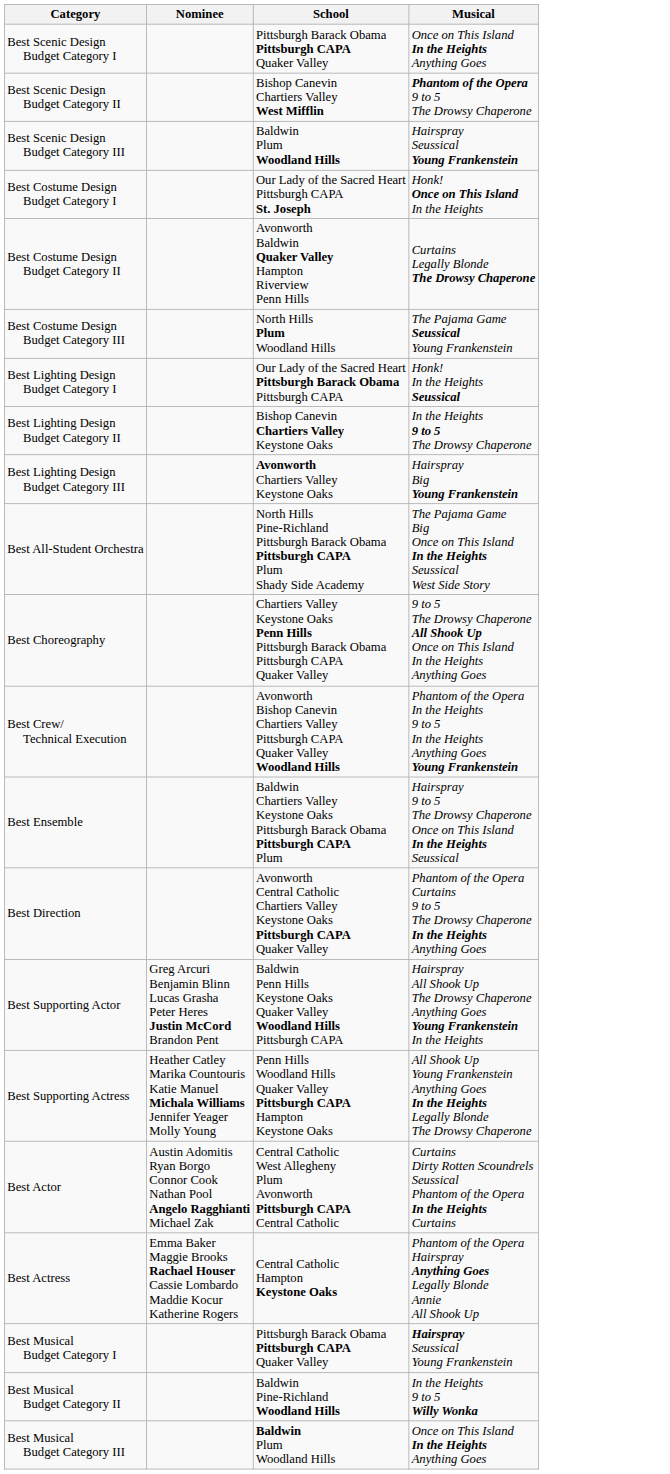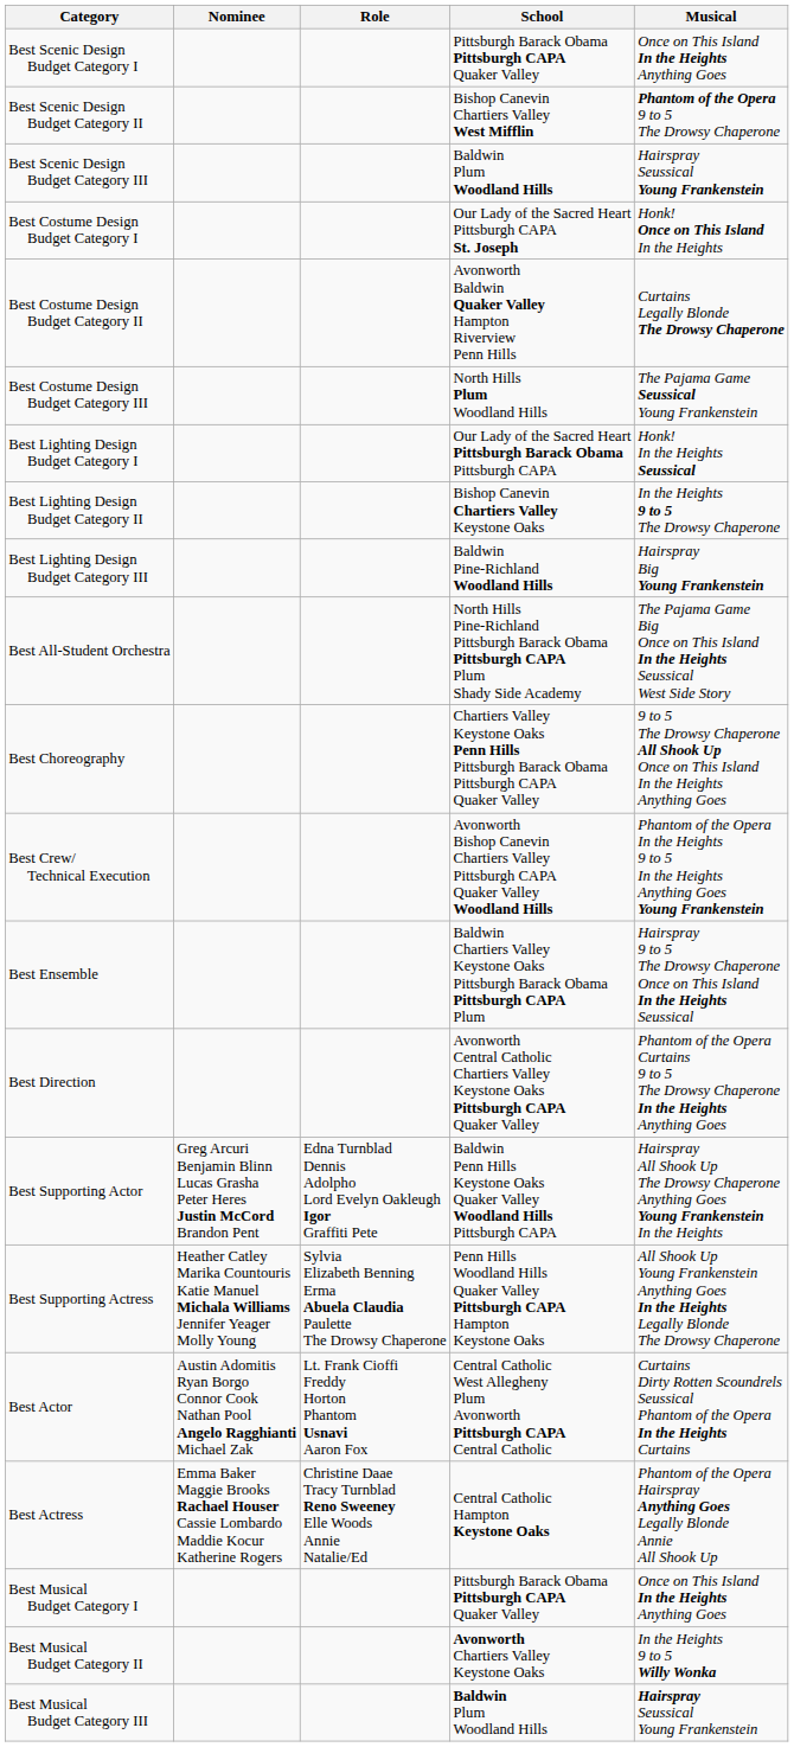 <table class="wikitable">
 <tr>
 <th>Category</th>
 <th>Nominee</th>
+<th>Role</th>
 <th>School</th>
 <th>Musical</th>
 </tr>
 <tr>
 <td>Best Scenic Design<br>     Budget Category I</td>
+<td></td>
 <td></td>
 <td>Pittsburgh Barack Obama<br><strong>Pittsburgh CAPA</strong><br>Quaker Valley</td>
 <td><em>Once on This Island</em><br><strong><em>In the Heights</em></strong><br><em>Anything Goes</em></td>
 </tr>
 <tr>
 <td>Best Scenic Design<br>     Budget Category II</td>
 <td></td>
+<td></td>
 <td>Bishop Canevin<br>Chartiers Valley<br><strong>West Mifflin</strong></td>
 <td><strong><em>Phantom of the Opera</em></strong><br><em>9 to 5</em><br><em>The Drowsy Chaperone</em></td>
 </tr>
 <tr>
 <td>Best Scenic Design<br>     Budget Category III</td>
+<td></td>
 <td></td>
 <td>Baldwin<br>Plum<br><strong>Woodland Hills</strong></td>
 <td><em>Hairspray</em><br><em>Seussical</em><br><strong><em>Young Frankenstein</em></strong></td>
 </tr>
 <tr>
 <td>Best Costume Design<br>     Budget Category I</td>
 <td></td>
+<td></td>
 <td>Our Lady of the Sacred Heart<br>Pittsburgh CAPA<br><strong>St. Joseph</strong></td>
 <td><em>Honk!</em><br><strong><em>Once on This Island</em></strong><br><em>In the Heights</em></td>
 </tr>
 <tr>
 <td>Best Costume Design<br>     Budget Category II</td>
+<td></td>
 <td></td>
 <td>Avonworth<br>Baldwin<br><strong>Quaker Valley</strong><br>Hampton<br>Riverview<br>Penn Hills</td>
 <td><em>Curtains</em><br><em>Legally Blonde</em><br><strong><em>The Drowsy Chaperone</em></strong></td>
 </tr>
 <tr>
 <td>Best Costume Design<br>     Budget Category III</td>
 <td></td>
+<td></td>
 <td>North Hills<br><strong>Plum</strong><br>Woodland Hills</td>
 <td><em>The Pajama Game</em><br><strong><em>Seussical</em></strong><br><em>Young Frankenstein</em></td>
 </tr>
 <tr>
 <td>Best Lighting Design<br>     Budget Category I</td>
+<td></td>
 <td></td>
 <td>Our Lady of the Sacred Heart<br><strong>Pittsburgh Barack Obama</strong><br>Pittsburgh CAPA</td>
 <td><em>Honk!</em><br><em>In the Heights</em><br><strong><em>Seussical</em></strong></td>
 </tr>
 <tr>
 <td>Best Lighting Design<br>     Budget Category II</td>
 <td></td>
+<td></td>
 <td>Bishop Canevin<br><strong>Chartiers Valley</strong><br>Keystone Oaks</td>
 <td><em>In the Heights</em><br><strong><em>9 to 5</em></strong><br><em>The Drowsy Chaperone</em></td>
 </tr>
 <tr>
 <td>Best Lighting Design<br>     Budget Category III</td>
 <td></td>
-<td><strong>Avonworth</strong><br>Chartiers Valley<br>Keystone Oaks</td>
+<td></td>
+<td>Baldwin<br>Pine-Richland<br><strong>Woodland Hills</strong></td>
 <td><em>Hairspray</em><br><em>Big</em><br><strong><em>Young Frankenstein</em></strong></td>
 </tr>
 <tr>
 <td>Best All-Student Orchestra</td>
+<td></td>
 <td></td>
 <td>North Hills<br>Pine-Richland<br>Pittsburgh Barack Obama<br><strong>Pittsburgh CAPA</strong><br>Plum<br>Shady Side Academy</td>
 <td><em>The Pajama Game</em><br><em>Big</em><br><em>Once on This Island</em><br><strong><em>In the Heights</em></strong><br><em>Seussical</em><br><em>West Side Story</em></td>
 </tr>
 <tr>
 <td>Best Choreography</td>
 <td></td>
+<td></td>
 <td>Chartiers Valley<br>Keystone Oaks<br><strong>Penn Hills</strong><br>Pittsburgh Barack Obama<br>Pittsburgh CAPA<br>Quaker Valley</td>
 <td><em>9 to 5</em><br><em>The Drowsy Chaperone</em><br><strong><em>All Shook Up</em></strong><br><em>Once on This Island</em><br><em>In the Heights</em><br><em>Anything Goes</em></td>
 </tr>
 <tr>
 <td>Best Crew/<br>     Technical Execution</td>
+<td></td>
 <td></td>
 <td>Avonworth<br>Bishop Canevin<br>Chartiers Valley<br>Pittsburgh CAPA<br>Quaker Valley<br><strong>Woodland Hills</strong></td>
 <td><em>Phantom of the Opera</em><br><em>In the Heights</em><br><em>9 to 5</em><br><em>In the Heights</em><br><em>Anything Goes</em><br><strong><em>Young Frankenstein</em></strong></td>
 </tr>
 <tr>
 <td>Best Ensemble</td>
 <td></td>
+<td></td>
 <td>Baldwin<br>Chartiers Valley<br>Keystone Oaks<br>Pittsburgh Barack Obama<br><strong>Pittsburgh CAPA</strong><br>Plum</td>
 <td><em>Hairspray</em><br><em>9 to 5</em><br><em>The Drowsy Chaperone</em><br><em>Once on This Island</em><br><strong><em>In the Heights</em></strong><br><em>Seussical</em></td>
 </tr>
 <tr>
 <td>Best Direction</td>
+<td></td>
 <td></td>
 <td>Avonworth<br>Central Catholic<br>Chartiers Valley<br>Keystone Oaks<br><strong>Pittsburgh CAPA</strong><br>Quaker Valley</td>
 <td><em>Phantom of the Opera</em><br><em>Curtains</em><br><em>9 to 5</em><br><em>The Drowsy Chaperone</em><br><strong><em>In the Heights</em></strong><br><em>Anything Goes</em></td>
 </tr>
 <tr>
 <td>Best Supporting Actor</td>
 <td>Greg Arcuri<br>Benjamin Blinn<br>Lucas Grasha<br>Peter Heres<br><strong>Justin McCord</strong><br>Brandon Pent</td>
+<td>Edna Turnblad<br>Dennis<br>Adolpho<br>Lord Evelyn Oakleugh<br><strong>Igor</strong><br>Graffiti Pete</td>
 <td>Baldwin<br>Penn Hills<br>Keystone Oaks<br>Quaker Valley<br><strong>Woodland Hills</strong><br>Pittsburgh CAPA</td>
 <td><em>Hairspray</em><br><em>All Shook Up</em><br><em>The Drowsy Chaperone</em><br><em>Anything Goes</em><br><strong><em>Young Frankenstein</em></strong><br><em>In the Heights</em></td>
 </tr>
 <tr>
 <td>Best Supporting Actress</td>
 <td>Heather Catley<br>Marika Countouris<br>Katie Manuel<br><strong>Michala Williams</strong><br>Jennifer Yeager<br>Molly Young</td>
+<td>Sylvia<br>Elizabeth Benning<br>Erma<br><strong>Abuela Claudia</strong><br>Paulette<br>The Drowsy Chaperone</td>
 <td>Penn Hills<br>Woodland Hills<br>Quaker Valley<br><strong>Pittsburgh CAPA</strong><br>Hampton<br>Keystone Oaks</td>
 <td><em>All Shook Up</em><br><em>Young Frankenstein</em><br><em>Anything Goes</em><br><strong><em>In the Heights</em></strong><br><em>Legally Blonde</em><br><em>The Drowsy Chaperone</em></td>
 </tr>
 <tr>
 <td>Best Actor</td>
 <td>Austin Adomitis<br>Ryan Borgo<br>Connor Cook<br>Nathan Pool<br><strong>Angelo Ragghianti</strong><br>Michael Zak</td>
+<td>Lt. Frank Cioffi<br>Freddy<br>Horton<br>Phantom<br><strong>Usnavi</strong><br>Aaron Fox</td>
 <td>Central Catholic<br>West Allegheny<br>Plum<br>Avonworth<br><strong>Pittsburgh CAPA</strong><br>Central Catholic</td>
 <td><em>Curtains</em><br><em>Dirty Rotten Scoundrels</em><br><em>Seussical</em><br><em>Phantom of the Opera</em><br><strong><em>In the Heights</em></strong><br><em>Curtains</em></td>
 </tr>
 <tr>
 <td>Best Actress</td>
 <td>Emma Baker<br>Maggie Brooks<br><strong>Rachael Houser</strong><br>Cassie Lombardo<br>Maddie Kocur<br>Katherine Rogers</td>
+<td>Christine Daae<br>Tracy Turnblad<br><strong>Reno Sweeney</strong><br>Elle Woods<br>Annie<br>Natalie/Ed</td>
 <td>Central Catholic<br>Hampton<br><strong>Keystone Oaks</strong></td>
 <td><em>Phantom of the Opera</em><br><em>Hairspray</em><br><strong><em>Anything Goes</em></strong><br><em>Legally Blonde</em><br><em>Annie</em><br><em>All Shook Up</em></td>
 </tr>
 <tr>
 <td>Best Musical<br>     Budget Category I</td>
 <td></td>
+<td></td>
 <td>Pittsburgh Barack Obama<br><strong>Pittsburgh CAPA</strong><br>Quaker Valley</td>
-<td><strong><em>Hairspray</em></strong><br><em>Seussical</em><br><em>Young Frankenstein</em></td>
+<td><em>Once on This Island</em><br><strong><em>In the Heights</em></strong><br><em>Anything Goes</em></td>
 </tr>
 <tr>
 <td>Best Musical<br>     Budget Category II</td>
 <td></td>
-<td>Baldwin<br>Pine-Richland<br><strong>Woodland Hills</strong></td>
+<td></td>
+<td><strong>Avonworth</strong><br>Chartiers Valley<br>Keystone Oaks</td>
 <td><em>In the Heights</em><br><em>9 to 5</em><br><strong><em>Willy Wonka</em></strong></td>
 </tr>
 <tr>
 <td>Best Musical<br>     Budget Category III</td>
 <td></td>
+<td></td>
 <td><strong>Baldwin</strong><br>Plum<br>Woodland Hills</td>
-<td><em>Once on This Island</em><br><strong><em>In the Heights</em></strong><br><em>Anything Goes</em></td>
+<td><strong><em>Hairspray</em></strong><br><em>Seussical</em><br><em>Young Frankenstein</em></td>
 </tr>
 </table>
